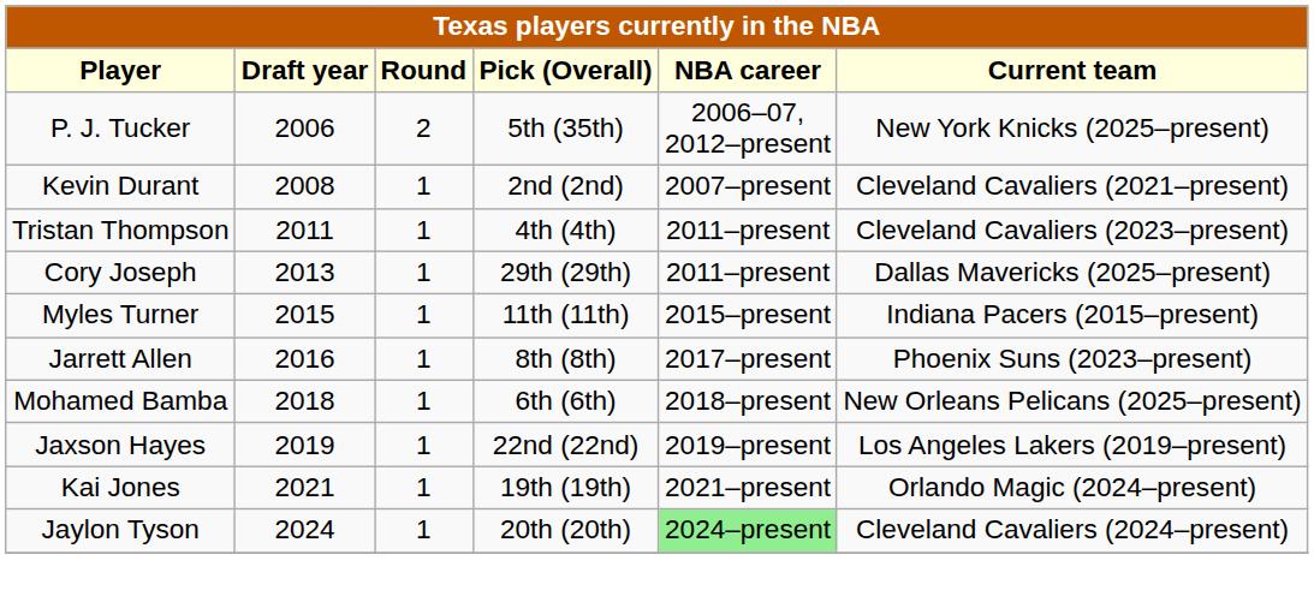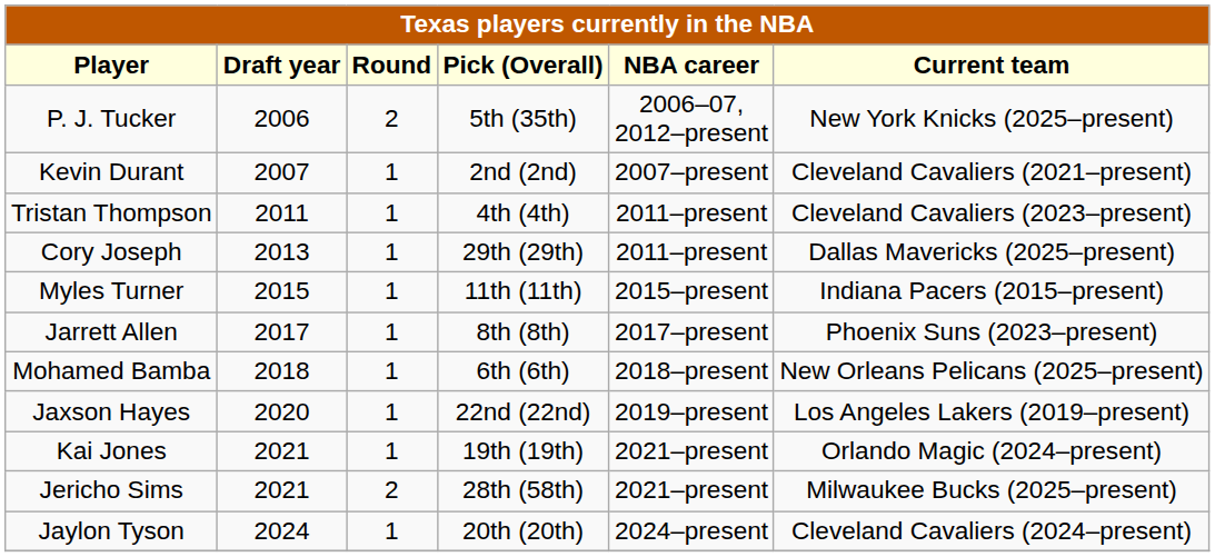 <table class="wikitable" style="text-align: center;">
 <tr>
 <td colspan="6" style= "background: #BF5700; color:white"><strong>Texas players currently in the NBA</strong></td>
 </tr>
 <tr>
 <th style="background: #ffffdd;">Player</th>
 <th style="background: #ffffdd;">Draft year</th>
 <th style="background: #ffffdd;">Round</th>
 <th style="background: #ffffdd;">Pick (Overall)</th>
 <th style="background: #ffffdd;">NBA career</th>
 <th style="background: #ffffdd;">Current team</th>
 </tr>
 <tr>
 <td>P. J. Tucker</td>
 <td>2006</td>
 <td>2</td>
 <td>5th (35th)</td>
 <td>2006–07,<br>2012–present</td>
 <td>New York Knicks (2025–present)</td>
 </tr>
 <tr>
 <td>Kevin Durant</td>
-<td>2008</td>
+<td>2007</td>
 <td>1</td>
 <td>2nd (2nd)</td>
 <td>2007–present</td>
 <td>Cleveland Cavaliers (2021–present)</td>
 </tr>
 <tr>
 <td>Tristan Thompson</td>
 <td>2011</td>
 <td>1</td>
 <td>4th (4th)</td>
 <td>2011–present</td>
 <td>Cleveland Cavaliers (2023–present)</td>
 </tr>
 <tr>
 <td>Cory Joseph</td>
 <td>2013</td>
 <td>1</td>
 <td>29th (29th)</td>
 <td>2011–present</td>
 <td>Dallas Mavericks (2025–present)</td>
 </tr>
 <tr>
 <td>Myles Turner</td>
 <td>2015</td>
 <td>1</td>
 <td>11th (11th)</td>
 <td>2015–present</td>
 <td>Indiana Pacers (2015–present)</td>
 </tr>
 <tr>
 <td>Jarrett Allen</td>
-<td>2016</td>
+<td>2017</td>
 <td>1</td>
 <td>8th (8th)</td>
 <td>2017–present</td>
 <td>Phoenix Suns (2023–present)</td>
 </tr>
 <tr>
 <td>Mohamed Bamba</td>
 <td>2018</td>
 <td>1</td>
 <td>6th (6th)</td>
 <td>2018–present</td>
 <td>New Orleans Pelicans (2025–present)</td>
 </tr>
 <tr>
 <td>Jaxson Hayes</td>
-<td>2019</td>
+<td>2020</td>
 <td>1</td>
 <td>22nd (22nd)</td>
 <td>2019–present</td>
 <td>Los Angeles Lakers (2019–present)</td>
 </tr>
 <tr>
 <td>Kai Jones</td>
 <td>2021</td>
 <td>1</td>
 <td>19th (19th)</td>
 <td>2021–present</td>
 <td>Orlando Magic (2024–present)</td>
 </tr>
 <tr>
+<td>Jericho Sims</td>
+<td>2021</td>
+<td>2</td>
+<td>28th (58th)</td>
+<td>2021–present</td>
+<td>Milwaukee Bucks (2025–present)</td>
+</tr>
+<tr>
 <td>Jaylon Tyson</td>
 <td>2024</td>
 <td>1</td>
 <td>20th (20th)</td>
-<td style="background: lightgreen;">2024–present</td>
+<td>2024–present</td>
 <td>Cleveland Cavaliers (2024–present)</td>
 </tr>
 <tr>
 </tr>
 </table>
